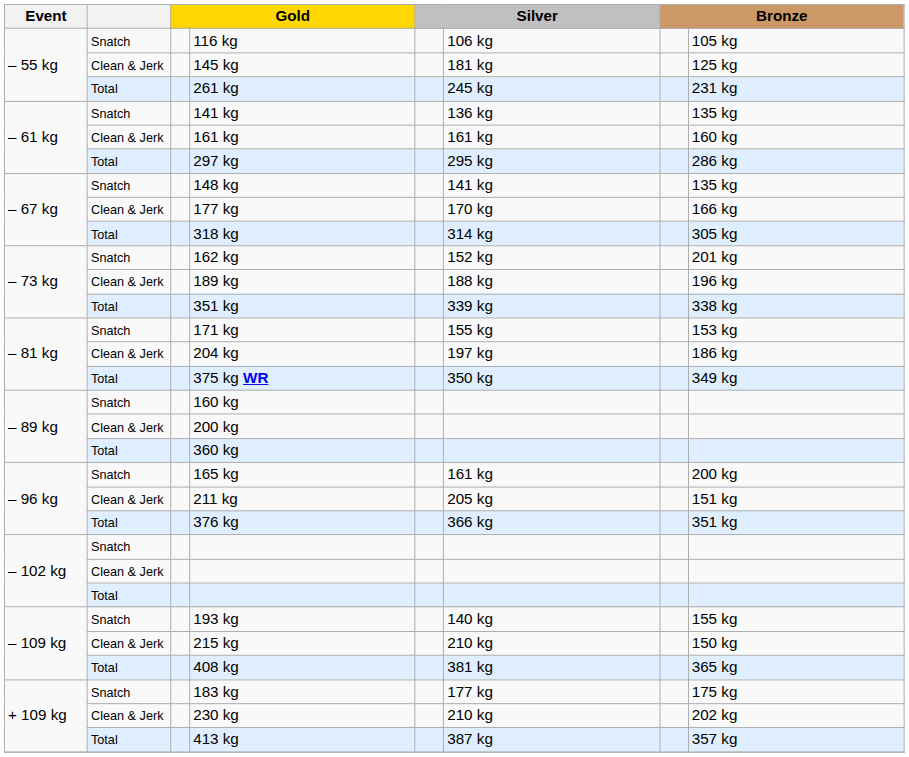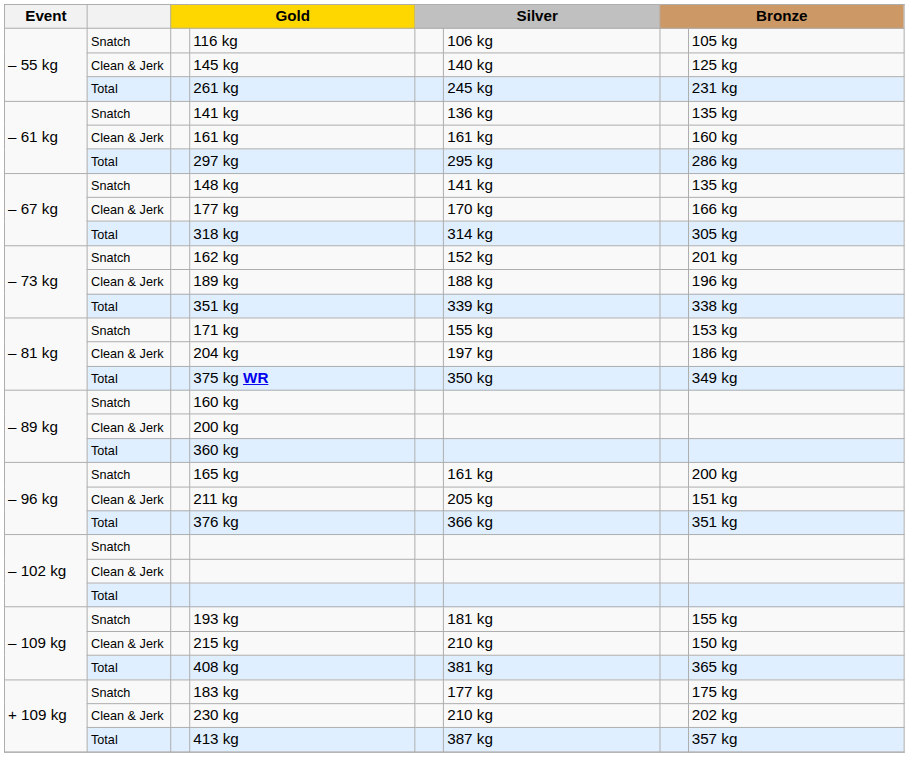 <table class="wikitable">
 <tr>
 <th width=80>Event</th>
 <th width=80></th>
 <td bgcolor=gold align="center" colspan=2 width=250><strong>Gold</strong></td>
 <td bgcolor=silver align="center" colspan=2 width=250><strong>Silver</strong></td>
 <td bgcolor=#cc9966 colspan=2 align="center" width=250><strong>Bronze</strong></td>
 </tr>
 <tr>
 <td rowspan=3>– 55 kg</td>
 <td><small>Snatch</small></td>
 <td></td>
 <td>116 kg</td>
 <td></td>
 <td>106 kg</td>
 <td></td>
 <td>105 kg</td>
 </tr>
 <tr>
 <td><small>Clean & Jerk</small></td>
 <td></td>
 <td>145 kg</td>
 <td></td>
-<td>181 kg</td>
+<td>140 kg</td>
 <td></td>
 <td>125 kg</td>
 </tr>
 <tr bgcolor=#dfefff>
 <td><small>Total</small></td>
 <td></td>
 <td>261 kg</td>
 <td></td>
 <td>245 kg</td>
 <td></td>
 <td>231 kg</td>
 </tr>
 <tr>
 <td rowspan=3>– 61 kg</td>
 <td><small>Snatch</small></td>
 <td></td>
 <td>141 kg</td>
 <td></td>
 <td>136 kg</td>
 <td></td>
 <td>135 kg</td>
 </tr>
 <tr>
 <td><small>Clean & Jerk</small></td>
 <td></td>
 <td>161 kg</td>
 <td></td>
 <td>161 kg</td>
 <td></td>
 <td>160 kg</td>
 </tr>
 <tr bgcolor=#dfefff>
 <td><small>Total</small></td>
 <td></td>
 <td>297 kg</td>
 <td></td>
 <td>295 kg</td>
 <td></td>
 <td>286 kg</td>
 </tr>
 <tr>
 <td rowspan=3>– 67 kg</td>
 <td><small>Snatch</small></td>
 <td></td>
 <td>148 kg</td>
 <td></td>
 <td>141 kg</td>
 <td></td>
 <td>135 kg</td>
 </tr>
 <tr>
 <td><small>Clean & Jerk</small></td>
 <td></td>
 <td>177 kg</td>
 <td></td>
 <td>170 kg</td>
 <td></td>
 <td>166 kg</td>
 </tr>
 <tr bgcolor=#dfefff>
 <td><small>Total</small></td>
 <td></td>
 <td>318 kg</td>
 <td></td>
 <td>314 kg</td>
 <td></td>
 <td>305 kg</td>
 </tr>
 <tr>
 <td rowspan=3>– 73 kg</td>
 <td><small>Snatch</small></td>
 <td></td>
 <td>162 kg</td>
 <td></td>
 <td>152 kg</td>
 <td></td>
 <td>201 kg</td>
 </tr>
 <tr>
 <td><small>Clean & Jerk</small></td>
 <td></td>
 <td>189 kg</td>
 <td></td>
 <td>188 kg</td>
 <td></td>
 <td>196 kg</td>
 </tr>
 <tr bgcolor=#dfefff>
 <td><small>Total</small></td>
 <td></td>
 <td>351 kg</td>
 <td></td>
 <td>339 kg</td>
 <td></td>
 <td>338 kg</td>
 </tr>
 <tr>
 <td rowspan=3>– 81 kg</td>
 <td><small>Snatch</small></td>
 <td></td>
 <td>171 kg</td>
 <td></td>
 <td>155 kg</td>
 <td></td>
 <td>153 kg</td>
 </tr>
 <tr>
 <td><small>Clean & Jerk</small></td>
 <td></td>
 <td>204 kg</td>
 <td></td>
 <td>197 kg</td>
 <td></td>
 <td>186 kg</td>
 </tr>
 <tr bgcolor=#dfefff>
 <td><small>Total</small></td>
 <td></td>
 <td>375 kg <strong><a href='#'>WR</a></strong></td>
 <td></td>
 <td>350 kg</td>
 <td></td>
 <td>349 kg</td>
 </tr>
 <tr>
 <td rowspan=3>– 89 kg</td>
 <td><small>Snatch</small></td>
 <td></td>
 <td>160 kg</td>
 <td></td>
 <td></td>
 <td></td>
 <td></td>
 </tr>
 <tr>
 <td><small>Clean & Jerk</small></td>
 <td></td>
 <td>200 kg</td>
 <td></td>
 <td></td>
 <td></td>
 <td></td>
 </tr>
 <tr bgcolor=#dfefff>
 <td><small>Total</small></td>
 <td></td>
 <td>360 kg</td>
 <td></td>
 <td></td>
 <td></td>
 <td></td>
 </tr>
 <tr>
 <td rowspan=3>– 96 kg</td>
 <td><small>Snatch</small></td>
 <td></td>
 <td>165 kg</td>
 <td></td>
 <td>161 kg</td>
 <td></td>
 <td>200 kg</td>
 </tr>
 <tr>
 <td><small>Clean & Jerk</small></td>
 <td></td>
 <td>211 kg</td>
 <td></td>
 <td>205 kg</td>
 <td></td>
 <td>151 kg</td>
 </tr>
 <tr bgcolor=#dfefff>
 <td><small>Total</small></td>
 <td></td>
 <td>376 kg</td>
 <td></td>
 <td>366 kg</td>
 <td></td>
 <td>351 kg</td>
 </tr>
 <tr>
 <td rowspan=3>– 102 kg</td>
 <td><small>Snatch</small></td>
 <td></td>
 <td></td>
 <td></td>
 <td></td>
 <td></td>
 <td></td>
 </tr>
 <tr>
 <td><small>Clean & Jerk</small></td>
 <td></td>
 <td></td>
 <td></td>
 <td></td>
 <td></td>
 <td></td>
 </tr>
 <tr bgcolor=#dfefff>
 <td><small>Total</small></td>
 <td></td>
 <td></td>
 <td></td>
 <td></td>
 <td></td>
 <td></td>
 </tr>
 <tr>
 <td rowspan=3>– 109 kg</td>
 <td><small>Snatch</small></td>
 <td></td>
 <td>193 kg</td>
 <td></td>
-<td>140 kg</td>
+<td>181 kg</td>
 <td></td>
 <td>155 kg</td>
 </tr>
 <tr>
 <td><small>Clean & Jerk</small></td>
 <td></td>
 <td>215 kg</td>
 <td></td>
 <td>210 kg</td>
 <td></td>
 <td>150 kg</td>
 </tr>
 <tr bgcolor=#dfefff>
 <td><small>Total</small></td>
 <td></td>
 <td>408 kg</td>
 <td></td>
 <td>381 kg</td>
 <td></td>
 <td>365 kg</td>
 </tr>
 <tr>
 <td rowspan=3>+ 109 kg</td>
 <td><small>Snatch</small></td>
 <td></td>
 <td>183 kg</td>
 <td></td>
 <td>177 kg</td>
 <td></td>
 <td>175 kg</td>
 </tr>
 <tr>
 <td><small>Clean & Jerk</small></td>
 <td></td>
 <td>230 kg</td>
 <td></td>
 <td>210 kg</td>
 <td></td>
 <td>202 kg</td>
 </tr>
 <tr bgcolor=#dfefff>
 <td><small>Total</small></td>
 <td></td>
 <td>413 kg</td>
 <td></td>
 <td>387 kg</td>
 <td></td>
 <td>357 kg</td>
 </tr>
 <tr>
 </tr>
 </table>
